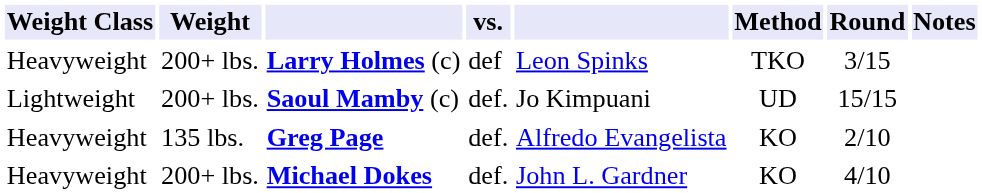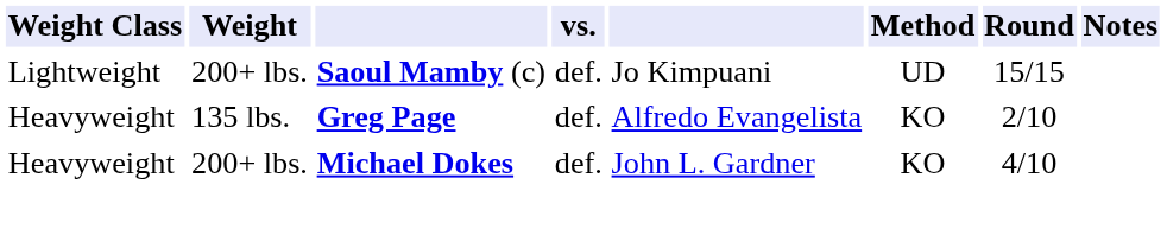 <table class="toccolours" style="font-size: 85%;">
 <tr>
 <th style="background:#e6e8fa; color:#000; text-align:center;">Weight Class</th>
 <th style="background:#e6e8fa; color:#000; text-align:center;">Weight</th>
 <th style="background:#e6e8fa; color:#000; text-align:center;"></th>
 <th style="background:#e6e8fa; color:#000; text-align:center;">vs.</th>
 <th style="background:#e6e8fa; color:#000; text-align:center;"></th>
 <th style="background:#e6e8fa; color:#000; text-align:center;">Method</th>
 <th style="background:#e6e8fa; color:#000; text-align:center;">Round</th>
 <th style="background:#e6e8fa; color:#000; text-align:center;">Notes</th>
-</tr>
-<tr>
-<td>Heavyweight</td>
-<td>200+ lbs.</td>
-<td><strong><a href='#'>Larry Holmes</a></strong> (c)</td>
-<td>def</td>
-<td><a href='#'>Leon Spinks</a></td>
-<td align=center>TKO</td>
-<td align=center>3/15</td>
-<td></td>
 </tr>
 <tr>
 <td>Lightweight</td>
 <td>200+ lbs.</td>
 <td><strong><a href='#'>Saoul Mamby</a></strong> (c)</td>
 <td>def.</td>
 <td>Jo Kimpuani</td>
 <td align=center>UD</td>
 <td align=center>15/15</td>
 <td></td>
 </tr>
 <tr>
 <td>Heavyweight</td>
 <td>135 lbs.</td>
 <td><strong><a href='#'>Greg Page</a></strong></td>
 <td>def.</td>
 <td><a href='#'>Alfredo Evangelista</a></td>
 <td align=center>KO</td>
 <td align=center>2/10</td>
 </tr>
 <tr>
 <td>Heavyweight</td>
 <td>200+ lbs.</td>
 <td><strong><a href='#'>Michael Dokes</a></strong></td>
 <td>def.</td>
 <td><a href='#'>John L. Gardner</a></td>
 <td align=center>KO</td>
 <td align=center>4/10</td>
 </tr>
 </table>
